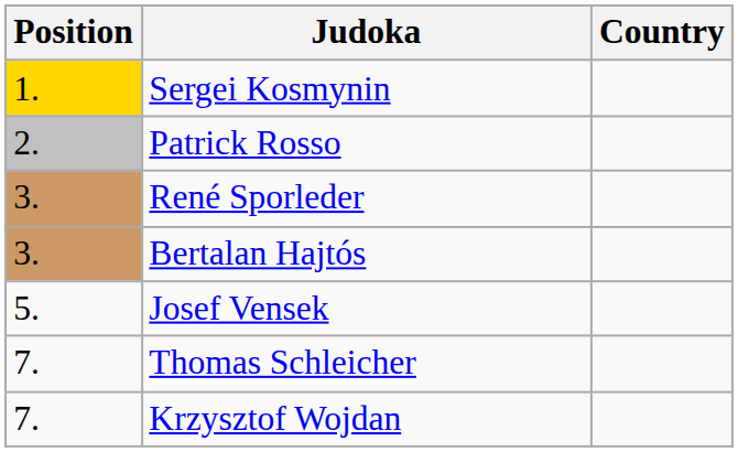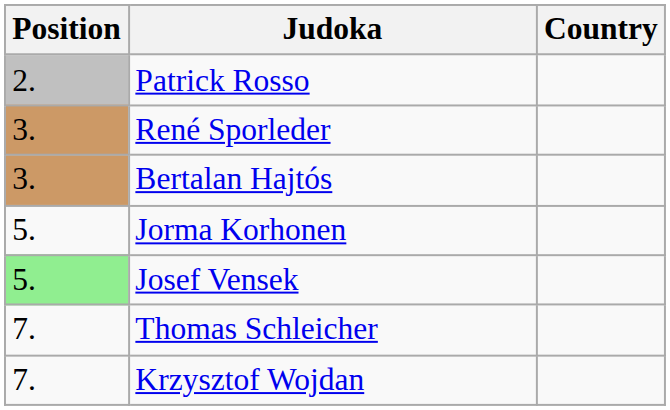 <table class=wikitable>
 <tr>
 <th width=10>Position</th>
 <th width=200>Judoka</th>
 <th width=10>Country</th>
-</tr>
-<tr>
-<td bgcolor=gold>1.</td>
-<td><a href='#'>Sergei Kosmynin</a></td>
-<td></td>
 </tr>
 <tr>
 <td bgcolor="silver">2.</td>
 <td><a href='#'>Patrick Rosso</a></td>
 <td></td>
 </tr>
 <tr>
 <td bgcolor="CC9966">3.</td>
 <td><a href='#'>René Sporleder</a></td>
 <td></td>
 </tr>
 <tr>
 <td bgcolor="CC9966">3.</td>
 <td><a href='#'>Bertalan Hajtós</a></td>
 <td></td>
 </tr>
 <tr>
 <td>5.</td>
+<td><a href='#'>Jorma Korhonen</a></td>
+<td></td>
+</tr>
+<tr>
+<td style="background: lightgreen;">5.</td>
 <td><a href='#'>Josef Vensek</a></td>
 <td></td>
 </tr>
 <tr>
 <td>7.</td>
 <td><a href='#'>Thomas Schleicher</a></td>
 <td></td>
 </tr>
 <tr>
 <td>7.</td>
 <td><a href='#'>Krzysztof Wojdan</a></td>
 <td></td>
 </tr>
 </table>
